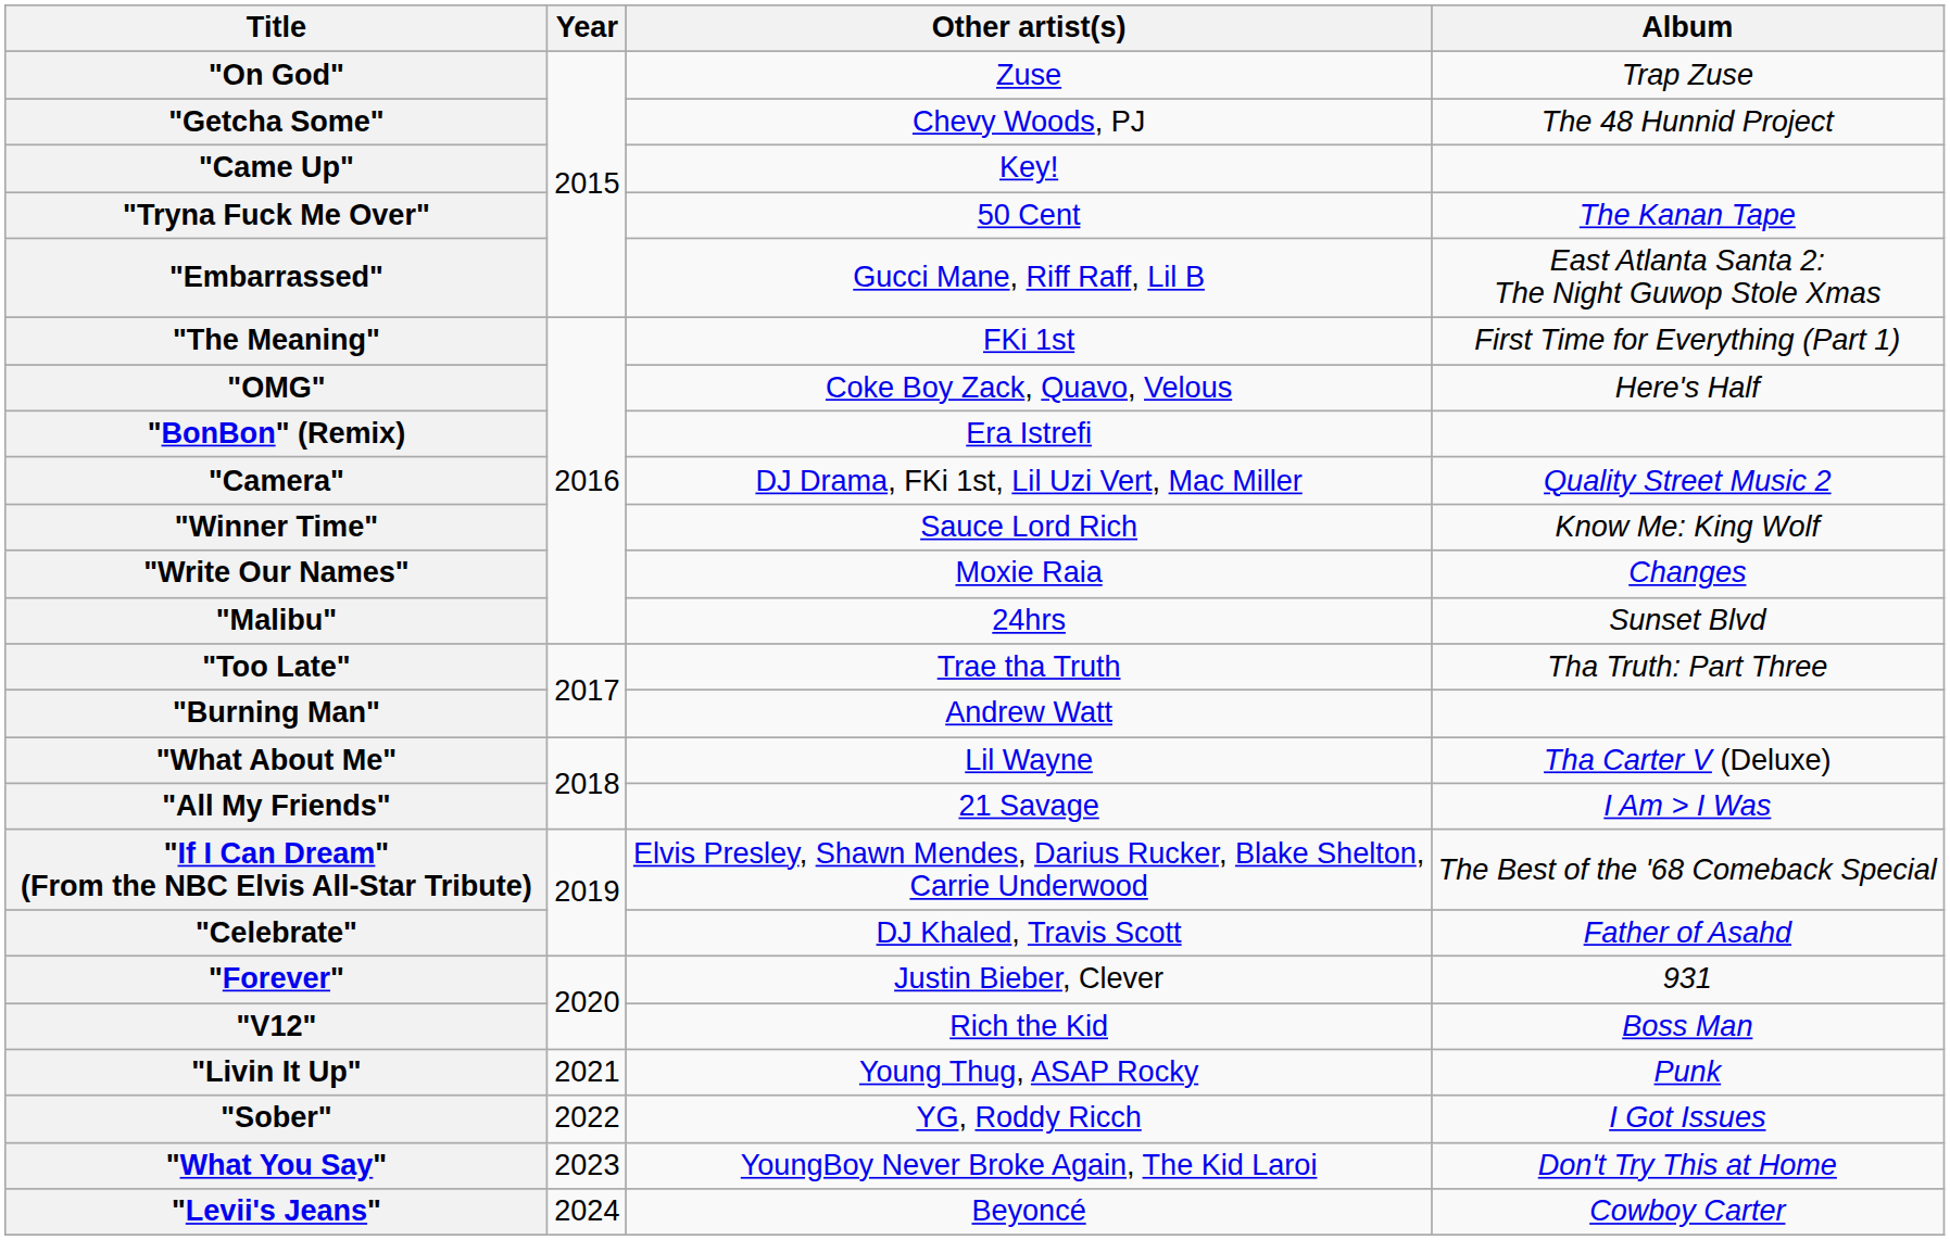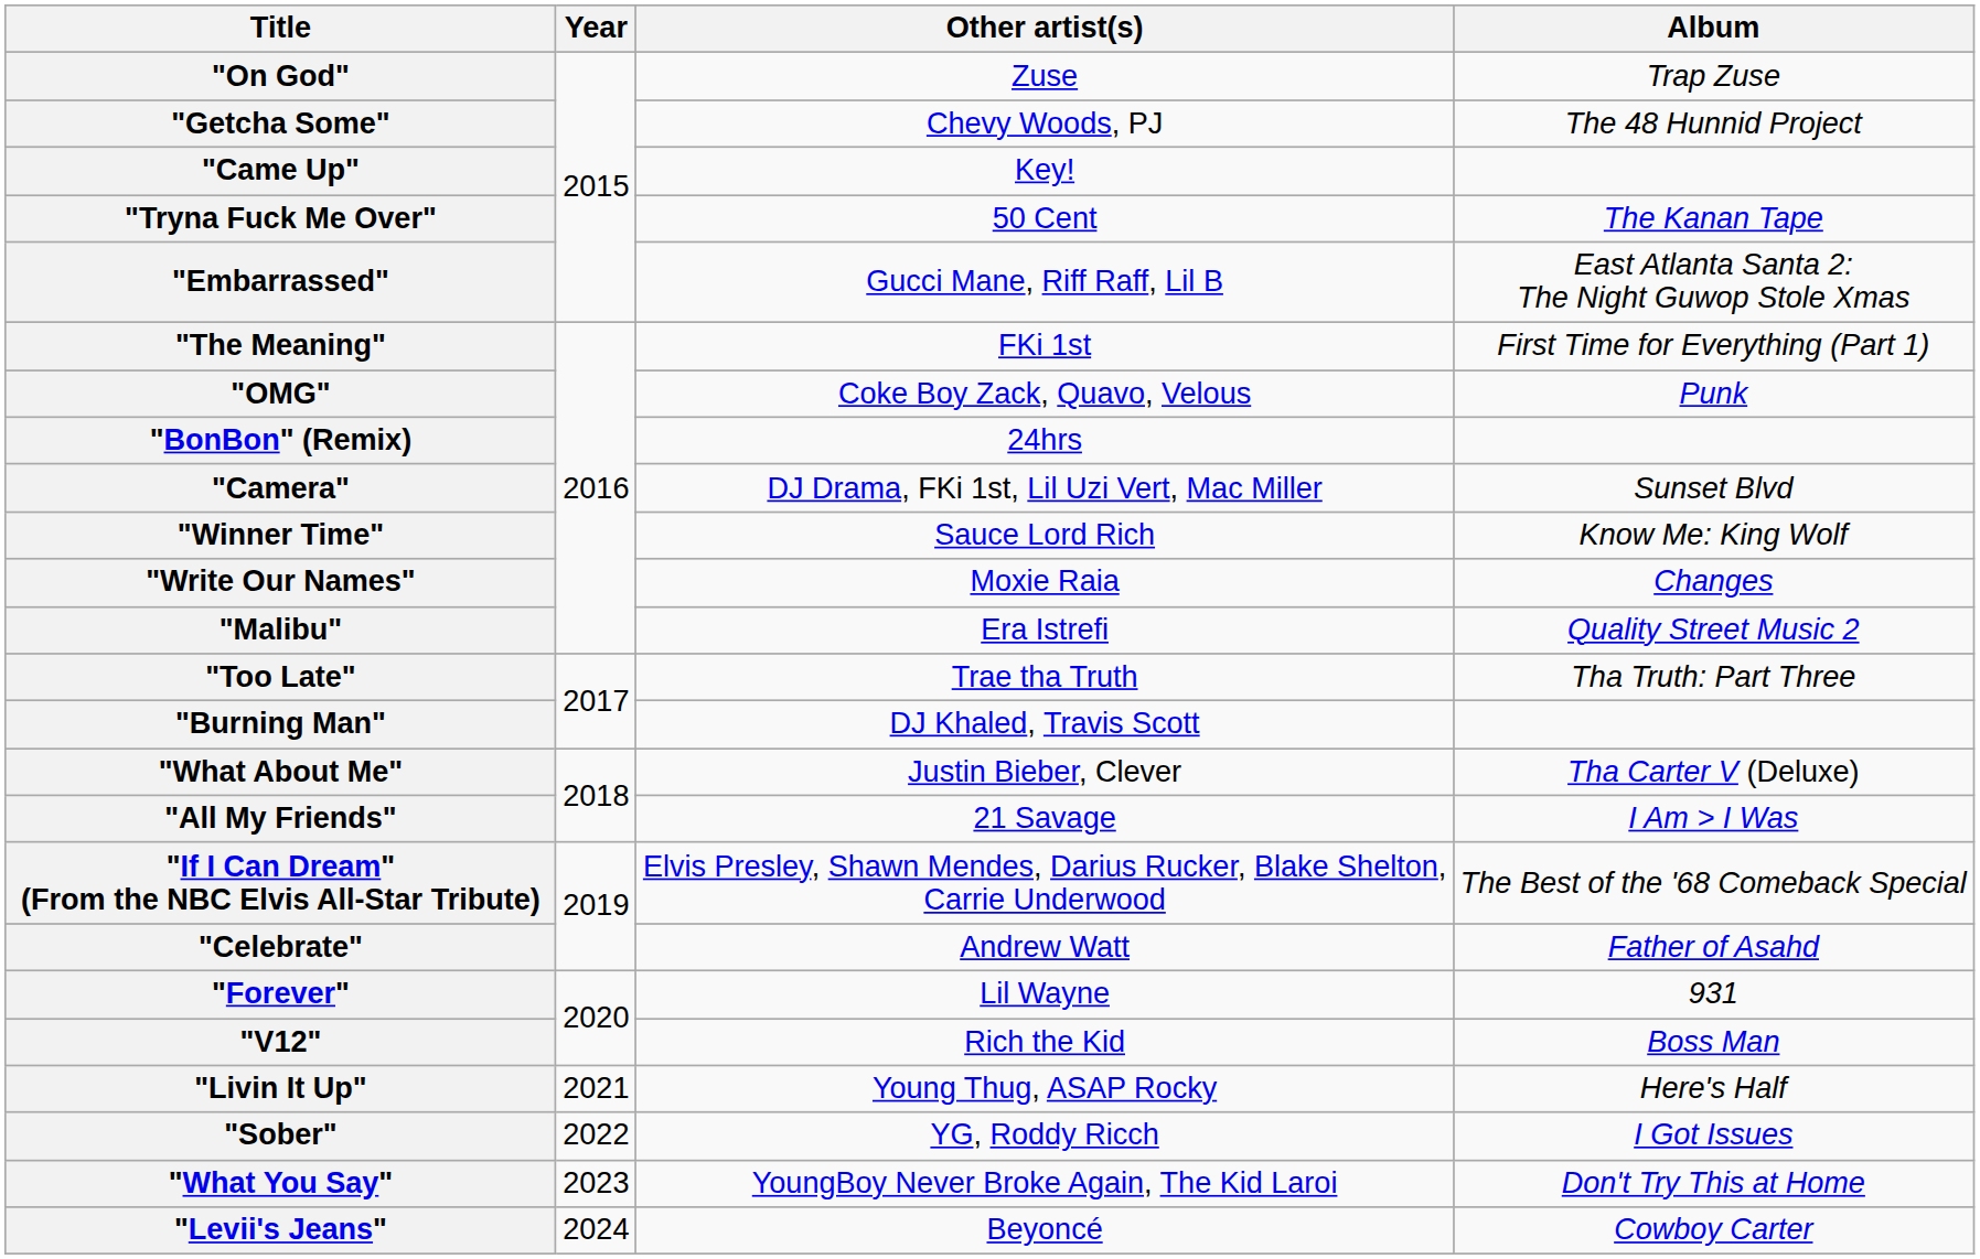 <table class="wikitable plainrowheaders" style="text-align:center;">
 <tr>
 <th scope="col" style="width:18em;">Title</th>
 <th scope="col">Year</th>
 <th scope="col">Other artist(s)</th>
 <th scope="col">Album</th>
 </tr>
 <tr>
 <th scope="row">"On God"</th>
 <td rowspan="5">2015</td>
 <td><a href='#'>Zuse</a></td>
 <td><em>Trap Zuse</em></td>
 </tr>
 <tr>
 <th scope="row">"Getcha Some"</th>
 <td><a href='#'>Chevy Woods</a>, PJ</td>
 <td><em>The 48 Hunnid Project</em></td>
 </tr>
 <tr>
 <th scope="row">"Came Up"</th>
 <td><a href='#'>Key!</a></td>
 <td></td>
 </tr>
 <tr>
 <th scope="row">"Tryna Fuck Me Over"</th>
 <td><a href='#'>50 Cent</a></td>
 <td><em><a href='#'>The Kanan Tape</a></em></td>
 </tr>
 <tr>
 <th scope="row">"Embarrassed"</th>
 <td><a href='#'>Gucci Mane</a>, <a href='#'>Riff Raff</a>, <a href='#'>Lil B</a></td>
 <td><em>East Atlanta Santa 2: <br>The Night Guwop Stole Xmas</em></td>
 </tr>
 <tr>
 <th scope="row">"The Meaning"</th>
 <td rowspan="7">2016</td>
 <td><a href='#'>FKi 1st</a></td>
 <td><em>First Time for Everything (Part 1)</em></td>
 </tr>
 <tr>
 <th scope="row">"OMG"</th>
 <td><a href='#'>Coke Boy Zack</a>, <a href='#'>Quavo</a>, <a href='#'>Velous</a></td>
-<td><em>Here's Half</em></td>
+<td><em><a href='#'>Punk</a></em></td>
 </tr>
 <tr>
 <th scope="row">"<a href='#'>BonBon</a>" (Remix)</th>
-<td><a href='#'>Era Istrefi</a></td>
+<td><a href='#'>24hrs</a></td>
 <td></td>
 </tr>
 <tr>
 <th scope="row">"Camera"</th>
 <td><a href='#'>DJ Drama</a>, FKi 1st, <a href='#'>Lil Uzi Vert</a>, <a href='#'>Mac Miller</a></td>
-<td><em><a href='#'>Quality Street Music 2</a></em></td>
+<td><em>Sunset Blvd</em></td>
 </tr>
 <tr>
 <th scope="row">"Winner Time"</th>
 <td><a href='#'>Sauce Lord Rich</a></td>
 <td><em>Know Me: King Wolf</em></td>
 </tr>
 <tr>
 <th scope="row">"Write Our Names"</th>
 <td><a href='#'>Moxie Raia</a></td>
 <td><em><a href='#'>Changes</a></em></td>
 </tr>
 <tr>
 <th scope="row">"Malibu"</th>
-<td><a href='#'>24hrs</a></td>
-<td><em>Sunset Blvd</em></td>
+<td><a href='#'>Era Istrefi</a></td>
+<td><em><a href='#'>Quality Street Music 2</a></em></td>
 </tr>
 <tr>
 <th scope="row">"Too Late"</th>
 <td rowspan="2">2017</td>
 <td><a href='#'>Trae tha Truth</a></td>
 <td><em>Tha Truth: Part Three</em></td>
 </tr>
 <tr>
 <th scope="row">"Burning Man"</th>
-<td><a href='#'>Andrew Watt</a></td>
+<td><a href='#'>DJ Khaled</a>, <a href='#'>Travis Scott</a></td>
 <td></td>
 </tr>
 <tr>
 <th scope="row">"What About Me"</th>
 <td rowspan="2">2018</td>
-<td><a href='#'>Lil Wayne</a></td>
+<td><a href='#'>Justin Bieber</a>, Clever</td>
 <td><em><a href='#'>Tha Carter V</a></em> (Deluxe)</td>
 </tr>
 <tr>
 <th scope="row">"All My Friends"</th>
 <td><a href='#'>21 Savage</a></td>
 <td><em><a href='#'>I Am > I Was</a></em></td>
 </tr>
 <tr>
 <th scope="row">"<a href='#'>If I Can Dream</a>" <br>(From the NBC Elvis All-Star Tribute)</th>
 <td rowspan="2">2019</td>
 <td><a href='#'>Elvis Presley</a>, <a href='#'>Shawn Mendes</a>, <a href='#'>Darius Rucker</a>, <a href='#'>Blake Shelton</a>, <br><a href='#'>Carrie Underwood</a></td>
 <td><em>The Best of the '68 Comeback Special</em></td>
 </tr>
 <tr>
 <th scope="row">"Celebrate"</th>
-<td><a href='#'>DJ Khaled</a>, <a href='#'>Travis Scott</a></td>
+<td><a href='#'>Andrew Watt</a></td>
 <td><em><a href='#'>Father of Asahd</a></em></td>
 </tr>
 <tr>
 <th scope="row">"<a href='#'>Forever</a>"</th>
 <td rowspan="2">2020</td>
-<td><a href='#'>Justin Bieber</a>, Clever</td>
+<td><a href='#'>Lil Wayne</a></td>
 <td><em>931</em></td>
 </tr>
 <tr>
 <th scope="row">"V12"</th>
 <td><a href='#'>Rich the Kid</a></td>
 <td><em><a href='#'>Boss Man</a></em></td>
 </tr>
 <tr>
 <th scope="row">"Livin It Up"</th>
 <td>2021</td>
 <td><a href='#'>Young Thug</a>, <a href='#'>ASAP Rocky</a></td>
-<td><em><a href='#'>Punk</a></em></td>
+<td><em>Here's Half</em></td>
 </tr>
 <tr>
 <th scope="row">"Sober"</th>
 <td>2022</td>
 <td><a href='#'>YG</a>, <a href='#'>Roddy Ricch</a></td>
 <td><em><a href='#'>I Got Issues</a></em></td>
 </tr>
 <tr>
 <th scope="row">"<a href='#'>What You Say</a>"</th>
 <td>2023</td>
 <td><a href='#'>YoungBoy Never Broke Again</a>, <a href='#'>The Kid Laroi</a></td>
 <td><em><a href='#'>Don't Try This at Home</a></em></td>
 </tr>
 <tr>
 <th scope="row">"<a href='#'>Levii's Jeans</a>"</th>
 <td>2024</td>
 <td><a href='#'>Beyoncé</a></td>
 <td><em><a href='#'>Cowboy Carter</a></em></td>
 </tr>
 </table>
